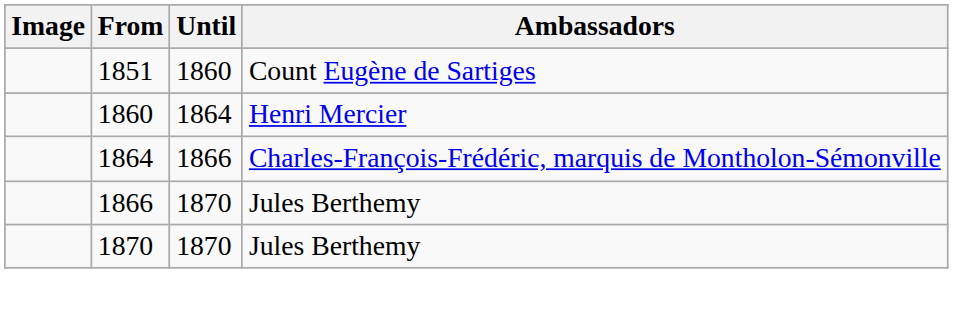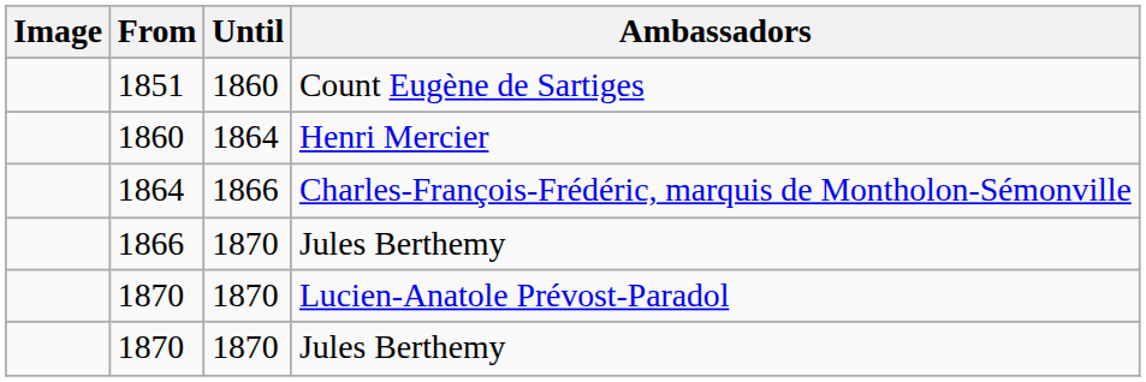 <table class="wikitable centre">
 <tr>
 <th>Image</th>
 <th>From</th>
 <th>Until</th>
 <th>Ambassadors</th>
 </tr>
 <tr>
 <td></td>
 <td>1851</td>
 <td>1860</td>
 <td>Count <a href='#'>Eugène de Sartiges</a></td>
 </tr>
 <tr>
 <td></td>
 <td>1860</td>
 <td>1864</td>
 <td><a href='#'>Henri Mercier</a></td>
 </tr>
 <tr>
 <td></td>
 <td>1864</td>
 <td>1866</td>
 <td><a href='#'>Charles-François-Frédéric, marquis de Montholon-Sémonville</a></td>
 </tr>
 <tr>
 <td></td>
 <td>1866</td>
 <td>1870</td>
 <td>Jules Berthemy</td>
 </tr>
 <tr>
 <td></td>
 <td>1870</td>
 <td>1870</td>
+<td><a href='#'>Lucien-Anatole Prévost-Paradol</a></td>
+</tr>
+<tr>
+<td></td>
+<td>1870</td>
+<td>1870</td>
 <td>Jules Berthemy</td>
 </tr>
 </table>
